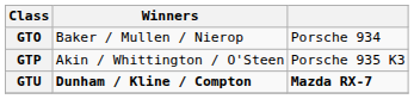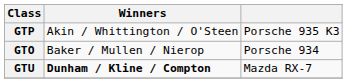 <table class="wikitable" style="font-size: 95%">
 <tr>
 <th>Class</th>
 <th>Winners</th>
 <th></th>
 </tr>
 <tr>
+<th>GTP</th>
+<td>Akin / Whittington / O'Steen</td>
+<td>Porsche 935 K3</td>
+</tr>
+<tr>
 <th>GTO</th>
 <td>Baker / Mullen / Nierop</td>
 <td>Porsche 934</td>
 </tr>
 <tr>
-<th>GTP</th>
-<td>Akin / Whittington / O'Steen</td>
-<td>Porsche 935 K3</td>
-</tr>
-<tr>
 <th>GTU</th>
 <td><strong>Dunham / Kline / Compton</strong></td>
-<td><strong>Mazda RX-7</strong></td>
+<td>Mazda RX-7</td>
 </tr>
 <tr>
 </tr>
 </table>
